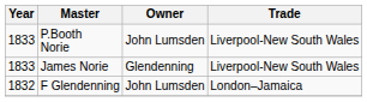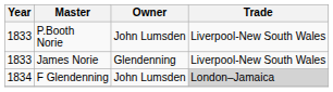 <table class=" wikitable">
 <tr>
 <th>Year</th>
 <th>Master</th>
 <th>Owner</th>
 <th>Trade</th>
 </tr>
 <tr>
 <td>1833</td>
 <td>P.Booth<br>Norie</td>
 <td>John Lumsden</td>
 <td>Liverpool-New South Wales</td>
 </tr>
 <tr>
 <td>1833</td>
 <td>James Norie</td>
 <td>Glendenning</td>
 <td>Liverpool-New South Wales</td>
 </tr>
 <tr>
-<td>1832</td>
+<td>1834</td>
 <td>F Glendenning</td>
 <td>John Lumsden</td>
-<td>London–Jamaica</td>
+<td style="background: lightgrey;">London–Jamaica</td>
 </tr>
 <tr>
 </tr>
 </table>
